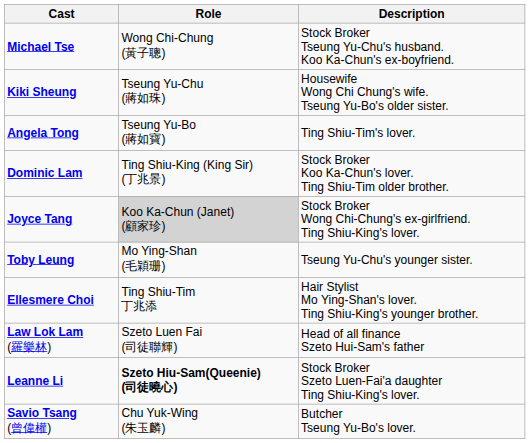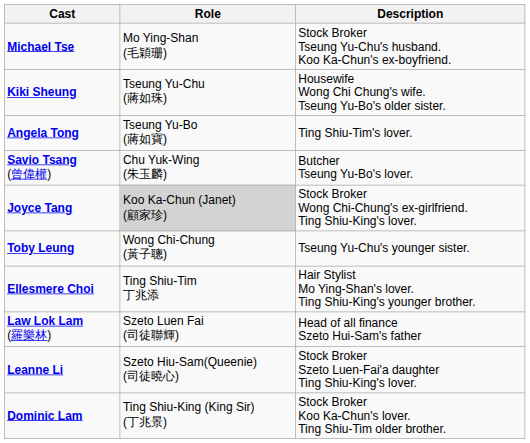 <table class="wikitable" style="width:55%;">
 <tr>
 <th>Cast</th>
 <th>Role</th>
 <th>Description</th>
 </tr>
 <tr>
 <td><strong><a href='#'>Michael Tse</a></strong></td>
-<td>Wong Chi-Chung <br>(黃子聰)</td>
+<td>Mo Ying-Shan <br> (毛穎珊)</td>
 <td>Stock Broker <br> Tseung Yu-Chu's husband. <br> Koo Ka-Chun's ex-boyfriend.</td>
 </tr>
 <tr>
 <td><strong><a href='#'>Kiki Sheung</a></strong></td>
 <td>Tseung Yu-Chu <br>(蔣如珠)</td>
 <td>Housewife <br> Wong Chi Chung's wife. <br> Tseung Yu-Bo's older sister.</td>
 </tr>
 <tr>
 <td><strong><a href='#'>Angela Tong</a></strong></td>
 <td>Tseung Yu-Bo <br> (蔣如寶)</td>
 <td>Ting Shiu-Tim's lover.</td>
 </tr>
 <tr>
-<td><strong><a href='#'>Dominic Lam</a></strong></td>
-<td>Ting Shiu-King (King Sir) <br> (丁兆景)</td>
-<td>Stock Broker <br> Koo Ka-Chun's lover. <br> Ting Shiu-Tim older brother.</td>
+<td><strong><a href='#'>Savio Tsang</a></strong><br>(<a href='#'>曾偉權</a>)</td>
+<td>Chu Yuk-Wing <br> (朱玉麟)</td>
+<td>Butcher <br> Tseung Yu-Bo's lover.</td>
 </tr>
 <tr>
 <td><strong><a href='#'>Joyce Tang</a></strong></td>
 <td style="background: lightgrey;">Koo Ka-Chun (Janet) <br> (顧家珍)</td>
 <td>Stock Broker <br> Wong Chi-Chung's ex-girlfriend. <br> Ting Shiu-King's lover.</td>
 </tr>
 <tr>
 <td><strong><a href='#'>Toby Leung</a></strong></td>
-<td>Mo Ying-Shan <br> (毛穎珊)</td>
+<td>Wong Chi-Chung <br>(黃子聰)</td>
 <td>Tseung Yu-Chu's younger sister.</td>
 </tr>
 <tr>
 <td><strong><a href='#'>Ellesmere Choi</a></strong></td>
 <td>Ting Shiu-Tim <br> 丁兆添</td>
 <td>Hair Stylist <br> Mo Ying-Shan's lover. <br> Ting Shiu-King's younger brother.</td>
 </tr>
 <tr>
 <td><strong><a href='#'>Law Lok Lam</a></strong><br>(<a href='#'>羅樂林</a>)</td>
 <td>Szeto Luen Fai <br> (司徒聯輝)</td>
 <td>Head of all finance <br>Szeto Hui-Sam's father</td>
 </tr>
 <tr>
 <td><strong><a href='#'>Leanne Li</a></strong></td>
-<td><strong>Szeto Hiu-Sam(Queenie) <br> (司徒曉心)</strong></td>
+<td>Szeto Hiu-Sam(Queenie) <br> (司徒曉心)</td>
 <td>Stock Broker <br> Szeto Luen-Fai'a daughter <br> Ting Shiu-King's lover.</td>
 </tr>
 <tr>
-<td><strong><a href='#'>Savio Tsang</a></strong><br>(<a href='#'>曾偉權</a>)</td>
-<td>Chu Yuk-Wing <br> (朱玉麟)</td>
-<td>Butcher <br> Tseung Yu-Bo's lover.</td>
+<td><strong><a href='#'>Dominic Lam</a></strong></td>
+<td>Ting Shiu-King (King Sir) <br> (丁兆景)</td>
+<td>Stock Broker <br> Koo Ka-Chun's lover. <br> Ting Shiu-Tim older brother.</td>
 </tr>
 </table>
